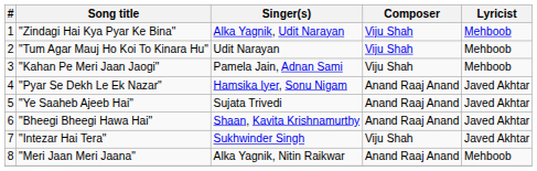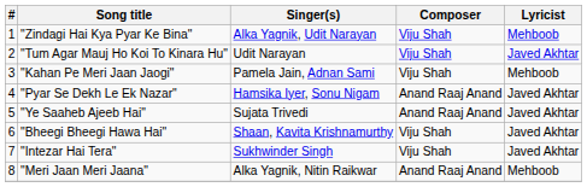 <table class="wikitable">
 <tr>
 <th>#</th>
 <th>Song title</th>
 <th>Singer(s)</th>
 <th>Composer</th>
 <th>Lyricist</th>
 </tr>
 <tr>
 <td>1</td>
 <td>"Zindagi Hai Kya Pyar Ke Bina"</td>
 <td><a href='#'>Alka Yagnik</a>, <a href='#'>Udit Narayan</a></td>
 <td><a href='#'>Viju Shah</a></td>
 <td><a href='#'>Mehboob</a></td>
 </tr>
 <tr>
 <td>2</td>
 <td>"Tum Agar Mauj Ho Koi To Kinara Hu"</td>
 <td>Udit Narayan</td>
 <td><a href='#'>Viju Shah</a></td>
-<td>Mehboob</td>
+<td><a href='#'>Javed Akhtar</a></td>
 </tr>
 <tr>
 <td>3</td>
 <td>"Kahan Pe Meri Jaan Jaogi"</td>
 <td>Pamela Jain, <a href='#'>Adnan Sami</a></td>
 <td>Viju Shah</td>
 <td>Mehboob</td>
 </tr>
 <tr>
 <td>4</td>
 <td>"Pyar Se Dekh Le Ek Nazar"</td>
 <td><a href='#'>Hamsika Iyer</a>, <a href='#'>Sonu Nigam</a></td>
 <td>Anand Raaj Anand</td>
 <td>Javed Akhtar</td>
 </tr>
 <tr>
 <td>5</td>
 <td>"Ye Saaheb Ajeeb Hai"</td>
 <td>Sujata Trivedi</td>
 <td>Anand Raaj Anand</td>
 <td>Javed Akhtar</td>
 </tr>
 <tr>
 <td>6</td>
 <td>"Bheegi Bheegi Hawa Hai"</td>
 <td><a href='#'>Shaan</a>, <a href='#'>Kavita Krishnamurthy</a></td>
-<td>Anand Raaj Anand</td>
+<td>Viju Shah</td>
 <td>Javed Akhtar</td>
 </tr>
 <tr>
 <td>7</td>
 <td>"Intezar Hai Tera"</td>
 <td><a href='#'>Sukhwinder Singh</a></td>
 <td>Viju Shah</td>
 <td>Javed Akhtar</td>
 </tr>
 <tr>
 <td>8</td>
 <td>"Meri Jaan Meri Jaana"</td>
 <td>Alka Yagnik, Nitin Raikwar</td>
 <td>Anand Raaj Anand</td>
 <td>Mehboob</td>
 </tr>
 <tr>
 </tr>
 </table>
